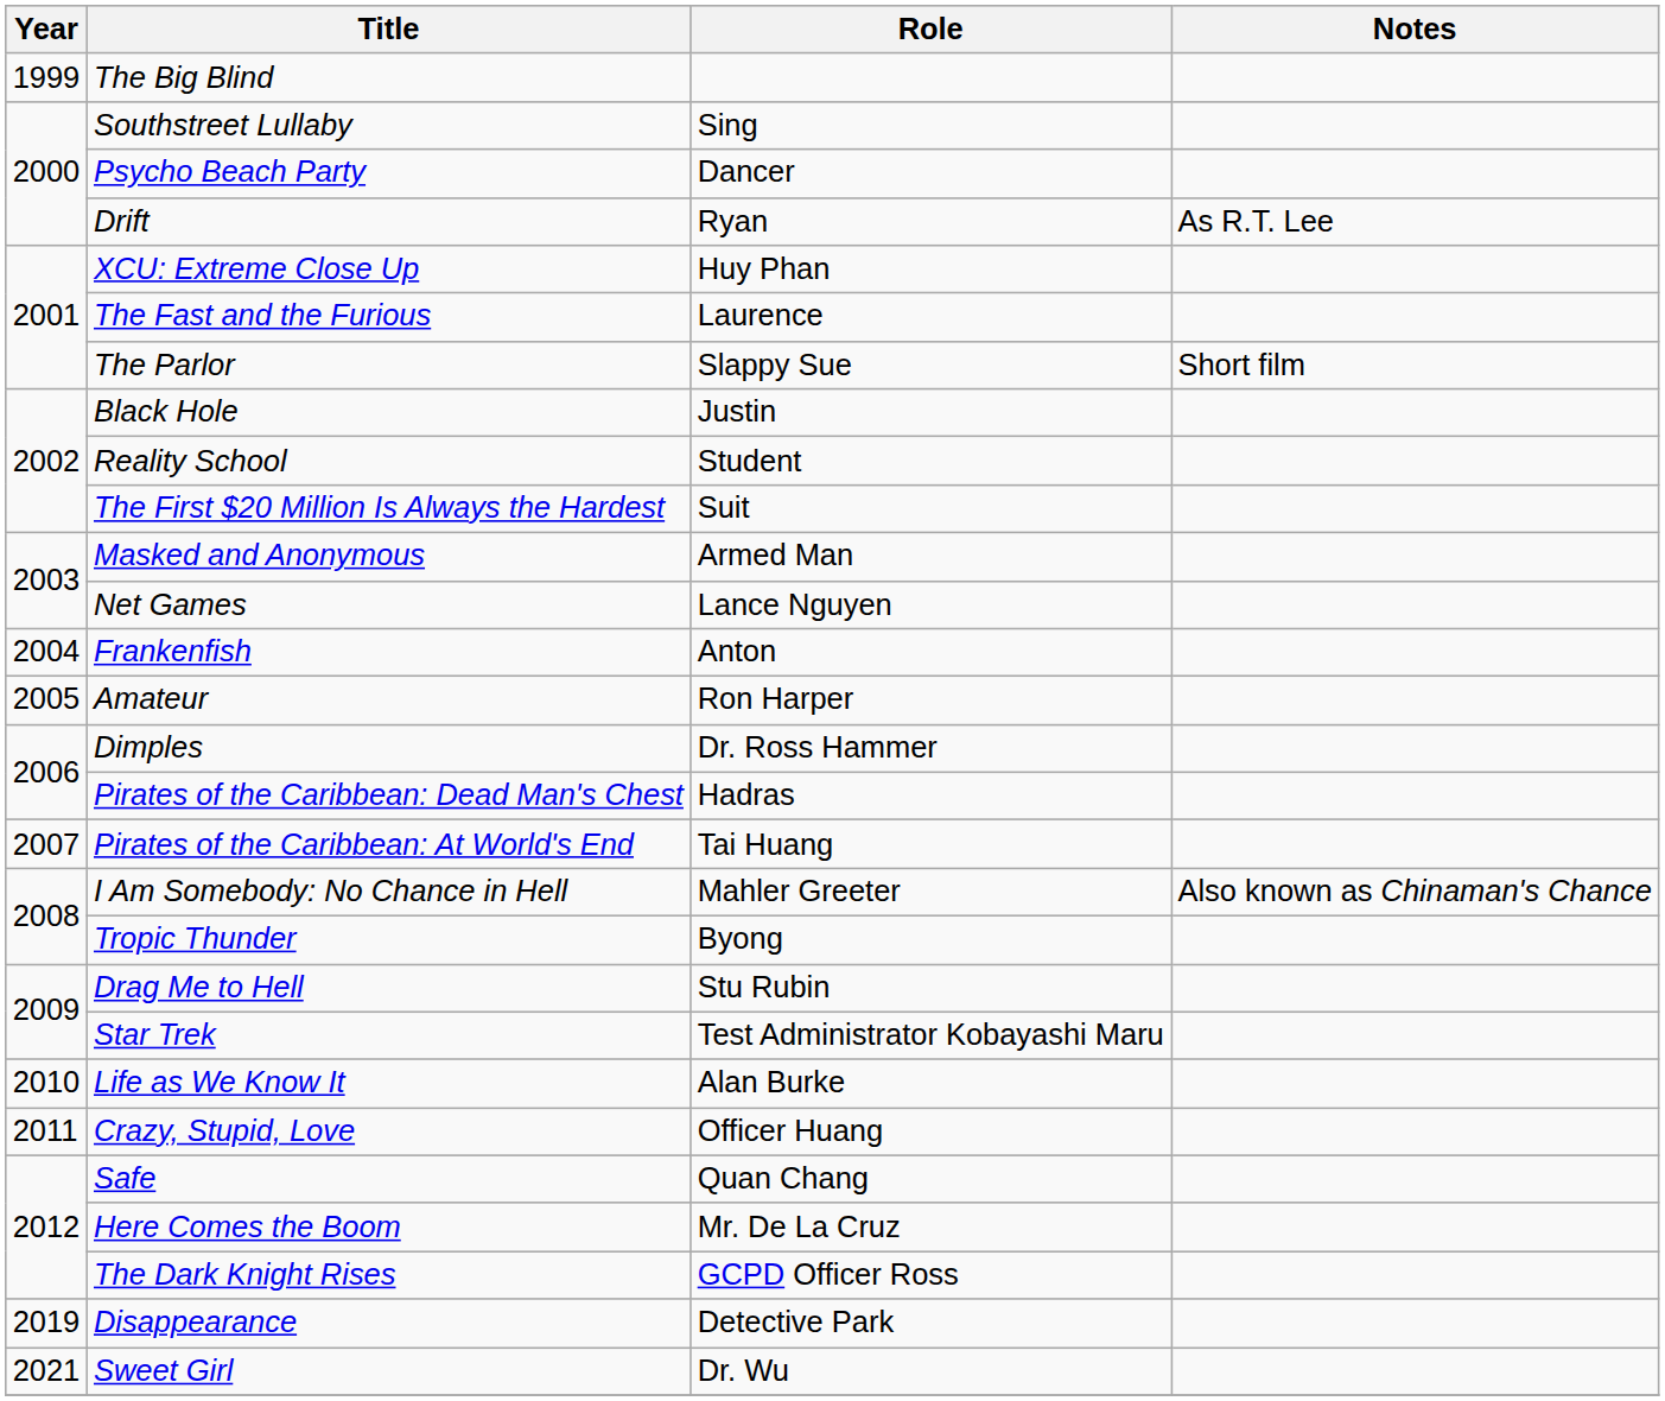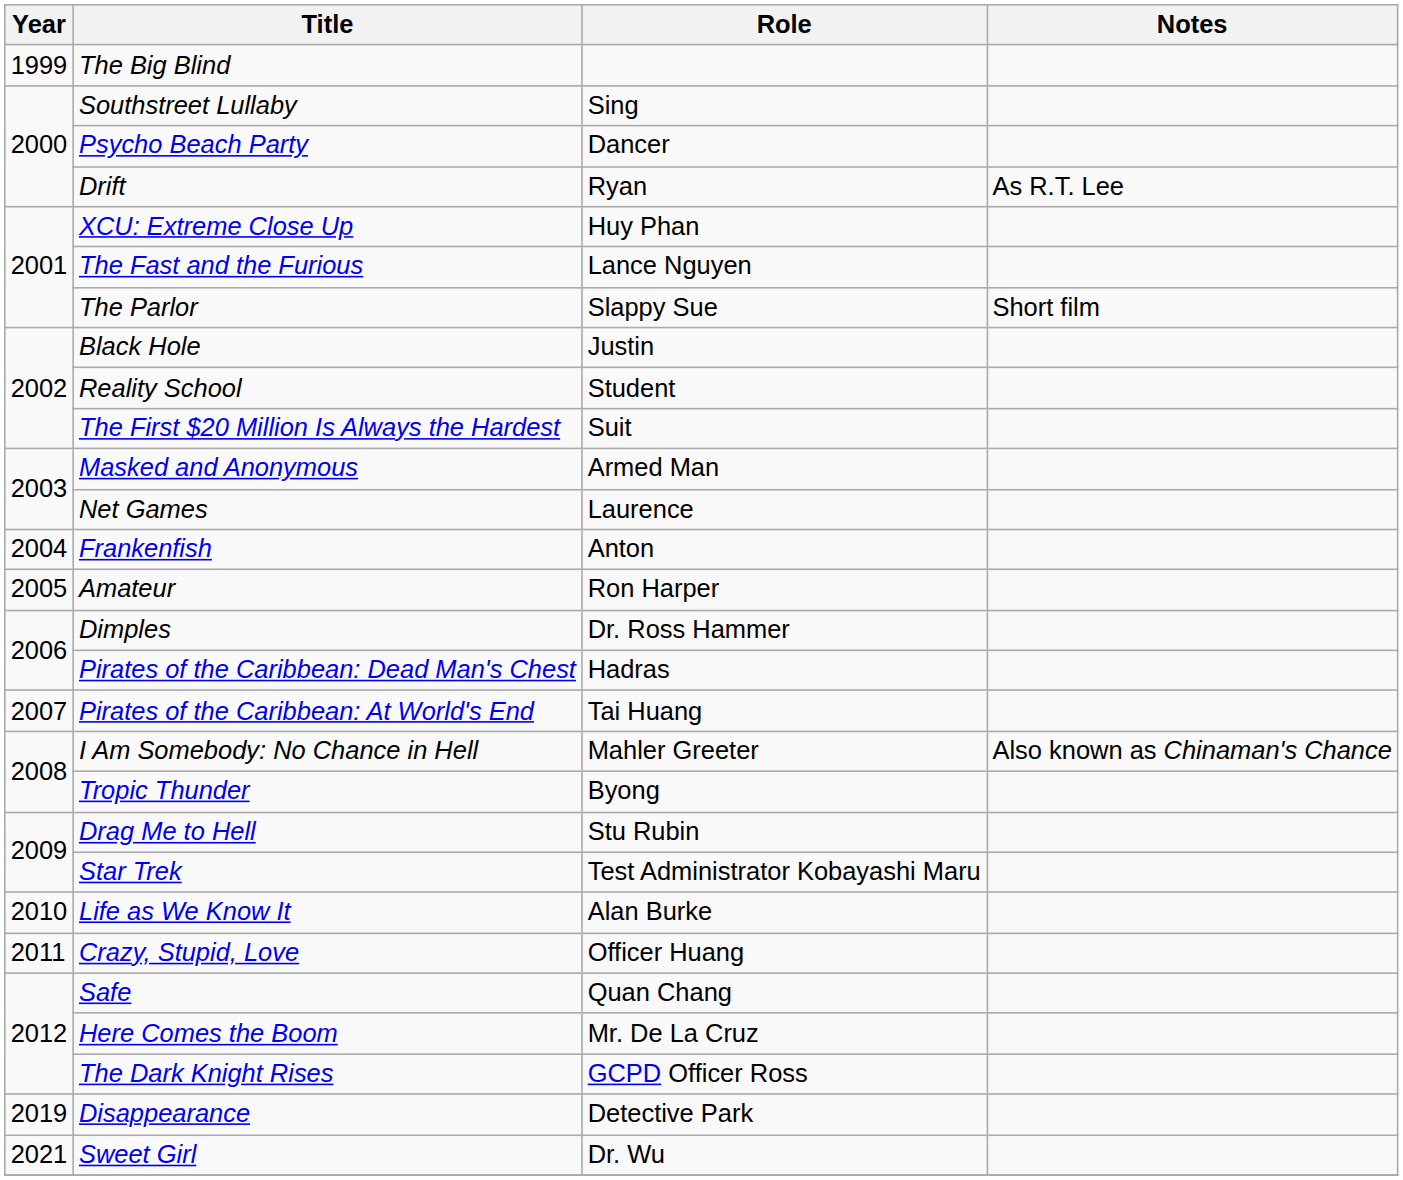 <table class="wikitable sortable">
 <tr>
 <th>Year</th>
 <th>Title</th>
 <th>Role</th>
 <th scope="col" class="unsortable">Notes</th>
 </tr>
 <tr>
 <td>1999</td>
 <td><em>The Big Blind</em></td>
 <td></td>
 <td></td>
 </tr>
 <tr>
 <td rowspan=3>2000</td>
 <td><em>Southstreet Lullaby</em></td>
 <td>Sing</td>
 <td></td>
 </tr>
 <tr>
 <td><em><a href='#'>Psycho Beach Party</a></em></td>
 <td>Dancer</td>
 <td></td>
 </tr>
 <tr>
 <td><em>Drift</em></td>
 <td>Ryan</td>
 <td>As R.T. Lee</td>
 </tr>
 <tr>
 <td rowspan=3>2001</td>
 <td><em><a href='#'>XCU: Extreme Close Up</a></em></td>
 <td>Huy Phan</td>
 <td></td>
 </tr>
 <tr>
 <td><em><a href='#'>The Fast and the Furious</a></em></td>
-<td>Laurence</td>
+<td>Lance Nguyen</td>
 <td></td>
 </tr>
 <tr>
 <td><em>The Parlor</em></td>
 <td>Slappy Sue</td>
 <td>Short film</td>
 </tr>
 <tr>
 <td rowspan=3>2002</td>
 <td><em>Black Hole</em></td>
 <td>Justin</td>
 <td></td>
 </tr>
 <tr>
 <td><em>Reality School</em></td>
 <td>Student</td>
 <td></td>
 </tr>
 <tr>
 <td><em><a href='#'>The First $20 Million Is Always the Hardest</a></em></td>
 <td>Suit</td>
 <td></td>
 </tr>
 <tr>
 <td rowspan=2>2003</td>
 <td><em><a href='#'>Masked and Anonymous</a></em></td>
 <td>Armed Man</td>
 <td></td>
 </tr>
 <tr>
 <td><em>Net Games</em></td>
-<td>Lance Nguyen</td>
+<td>Laurence</td>
 <td></td>
 </tr>
 <tr>
 <td>2004</td>
 <td><em><a href='#'>Frankenfish</a></em></td>
 <td>Anton</td>
 <td></td>
 </tr>
 <tr>
 <td>2005</td>
 <td><em>Amateur</em></td>
 <td>Ron Harper</td>
 <td></td>
 </tr>
 <tr>
 <td rowspan=2>2006</td>
 <td><em>Dimples</em></td>
 <td>Dr. Ross Hammer</td>
 <td></td>
 </tr>
 <tr>
 <td><em><a href='#'>Pirates of the Caribbean: Dead Man's Chest</a></em></td>
 <td>Hadras</td>
 <td></td>
 </tr>
 <tr>
 <td>2007</td>
 <td><em><a href='#'>Pirates of the Caribbean: At World's End</a></em></td>
 <td>Tai Huang</td>
 <td></td>
 </tr>
 <tr>
 <td rowspan=2>2008</td>
 <td><em>I Am Somebody: No Chance in Hell</em></td>
 <td>Mahler Greeter</td>
 <td>Also known as <em>Chinaman's Chance</em></td>
 </tr>
 <tr>
 <td><em><a href='#'>Tropic Thunder</a></em></td>
 <td>Byong</td>
 <td></td>
 </tr>
 <tr>
 <td rowspan=2>2009</td>
 <td><em><a href='#'>Drag Me to Hell</a></em></td>
 <td>Stu Rubin</td>
 <td></td>
 </tr>
 <tr>
 <td><em><a href='#'>Star Trek</a></em></td>
 <td>Test Administrator Kobayashi Maru</td>
 <td></td>
 </tr>
 <tr>
 <td>2010</td>
 <td><em><a href='#'>Life as We Know It</a></em></td>
 <td>Alan Burke</td>
 <td></td>
 </tr>
 <tr>
 <td>2011</td>
 <td><em><a href='#'>Crazy, Stupid, Love</a></em></td>
 <td>Officer Huang</td>
 <td></td>
 </tr>
 <tr>
 <td rowspan=3>2012</td>
 <td><em><a href='#'>Safe</a></em></td>
 <td>Quan Chang</td>
 <td></td>
 </tr>
 <tr>
 <td><em><a href='#'>Here Comes the Boom</a></em></td>
 <td>Mr. De La Cruz</td>
 <td></td>
 </tr>
 <tr>
 <td><em><a href='#'>The Dark Knight Rises</a></em></td>
 <td><a href='#'>GCPD</a> Officer Ross</td>
 <td></td>
 </tr>
 <tr>
 <td>2019</td>
 <td><em><a href='#'>Disappearance</a></em></td>
 <td>Detective Park</td>
 <td></td>
 </tr>
 <tr>
 <td>2021</td>
 <td><em><a href='#'>Sweet Girl</a></em></td>
 <td>Dr. Wu</td>
 <td></td>
 </tr>
 <tr>
 </tr>
 </table>
